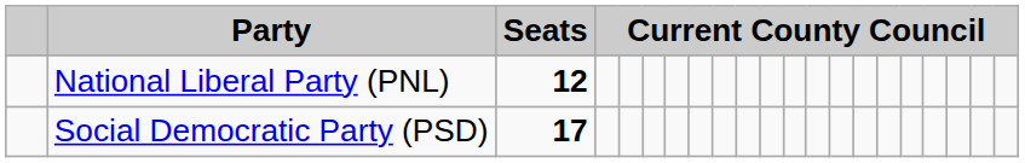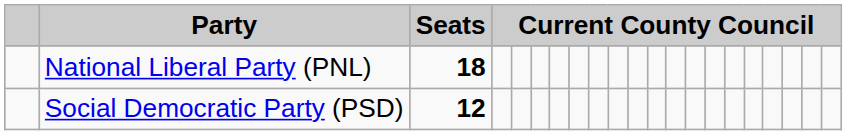 <table class="wikitable">
 <tr>
 <th style="background:#ccc">   </th>
 <th style="background:#ccc">Party</th>
 <th style="background:#ccc">Seats</th>
 <th style="background:#ccc" colspan="18">Current County Council</th>
 </tr>
 <tr>
 <td>  </td>
 <td><a href='#'>National Liberal Party</a> (PNL)</td>
-<td style="text-align: right"><strong>12</strong></td>
+<td style="text-align: right"><strong>18</strong></td>
 <td>  </td>
 <td>  </td>
 <td>  </td>
 <td>  </td>
 <td>  </td>
 <td>  </td>
 <td>  </td>
 <td>  </td>
 <td>  </td>
 <td>  </td>
 <td>  </td>
 <td>  </td>
 <td>  </td>
 <td>  </td>
 <td>  </td>
 <td>  </td>
 <td>  </td>
 <td>  </td>
 </tr>
 <tr>
 <td>  </td>
 <td><a href='#'>Social Democratic Party</a> (PSD)</td>
-<td style="text-align: right"><strong>17</strong></td>
+<td style="text-align: right"><strong>12</strong></td>
 <td>  </td>
 <td>  </td>
 <td>  </td>
 <td>  </td>
 <td>  </td>
 <td>  </td>
 <td>  </td>
 <td>  </td>
 <td>  </td>
 <td>  </td>
 <td>  </td>
 <td>  </td>
 <td> </td>
 <td> </td>
 <td> </td>
 <td> </td>
 <td> </td>
 <td> </td>
 </tr>
 </table>
